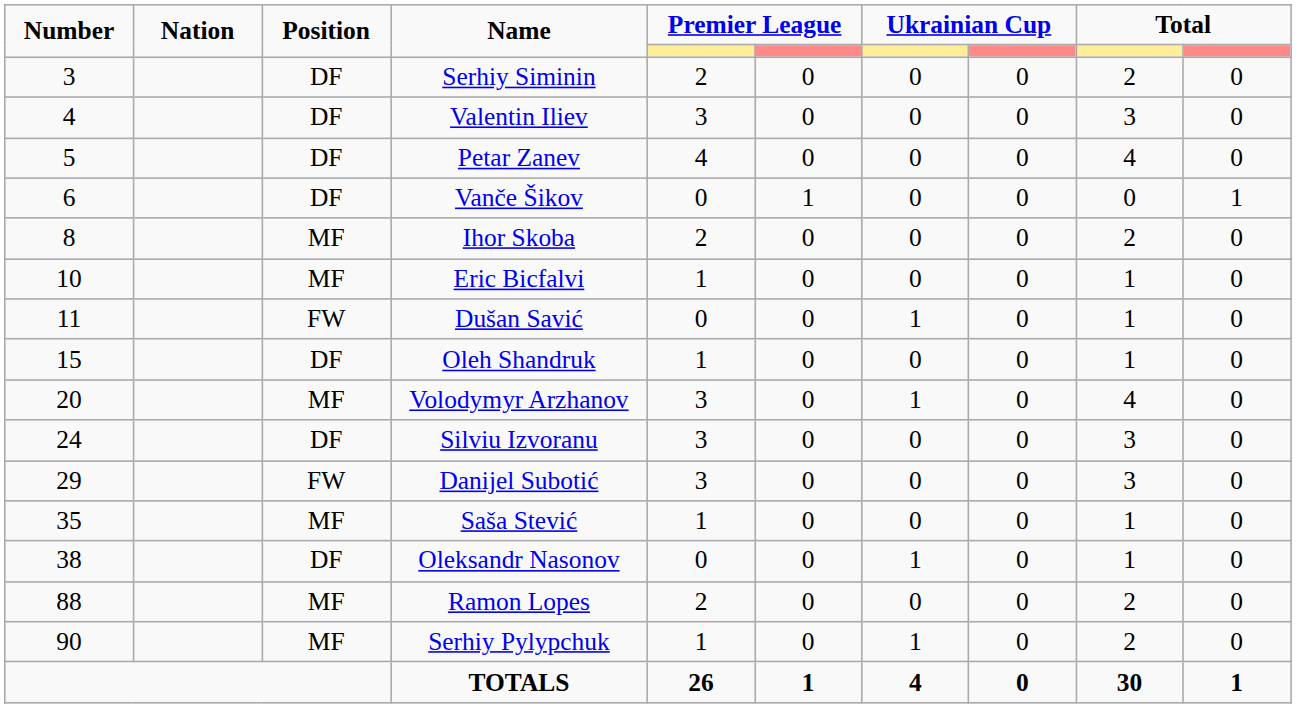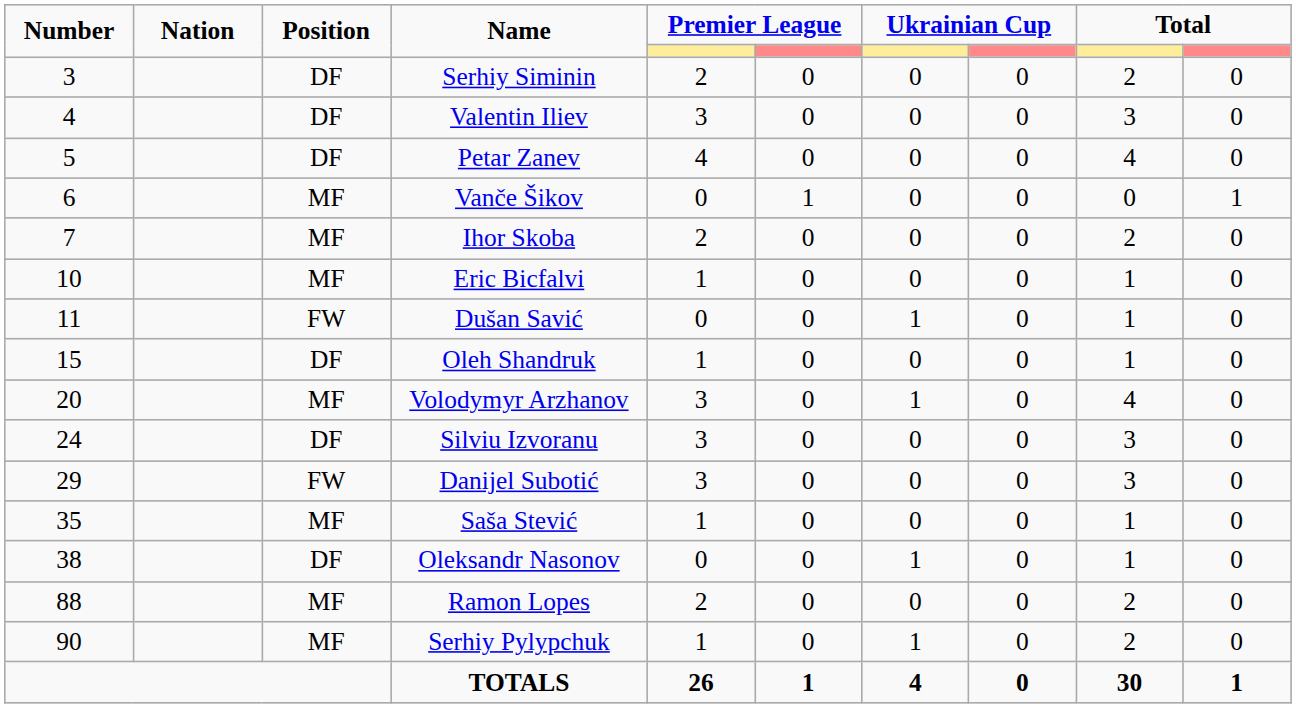 <table class="wikitable" style="font-size: 100%; text-align: center;">
 <tr>
 <td rowspan="2" width="10%" align="center"><strong>Number</strong></td>
 <td rowspan="2" width="10%" align="center"><strong>Nation</strong></td>
 <td rowspan="2" width="10%" align="center"><strong>Position</strong></td>
 <td rowspan="2" width="20%" align="center"><strong>Name</strong></td>
 <td colspan="2" align="center"><strong><a href='#'>Premier League</a></strong></td>
 <td colspan="2" align="center"><strong><a href='#'>Ukrainian Cup</a></strong></td>
 <td colspan="2" align="center"><strong>Total</strong></td>
 </tr>
 <tr>
 <th width=60 style="background: #FFEE99"></th>
 <th width=60 style="background: #FF8888"></th>
 <th width=60 style="background: #FFEE99"></th>
 <th width=60 style="background: #FF8888"></th>
 <th width=60 style="background: #FFEE99"></th>
 <th width=60 style="background: #FF8888"></th>
 </tr>
 <tr>
 <td>3</td>
 <td></td>
 <td>DF</td>
 <td><a href='#'>Serhiy Siminin</a></td>
 <td>2</td>
 <td>0</td>
 <td>0</td>
 <td>0</td>
 <td>2</td>
 <td>0</td>
 </tr>
 <tr>
 <td>4</td>
 <td></td>
 <td>DF</td>
 <td><a href='#'>Valentin Iliev</a></td>
 <td>3</td>
 <td>0</td>
 <td>0</td>
 <td>0</td>
 <td>3</td>
 <td>0</td>
 </tr>
 <tr>
 <td>5</td>
 <td></td>
 <td>DF</td>
 <td><a href='#'>Petar Zanev</a></td>
 <td>4</td>
 <td>0</td>
 <td>0</td>
 <td>0</td>
 <td>4</td>
 <td>0</td>
 </tr>
 <tr>
 <td>6</td>
 <td></td>
-<td>DF</td>
+<td>MF</td>
 <td><a href='#'>Vanče Šikov</a></td>
 <td>0</td>
 <td>1</td>
 <td>0</td>
 <td>0</td>
 <td>0</td>
 <td>1</td>
 </tr>
 <tr>
-<td>8</td>
+<td>7</td>
 <td></td>
 <td>MF</td>
 <td><a href='#'>Ihor Skoba</a></td>
 <td>2</td>
 <td>0</td>
 <td>0</td>
 <td>0</td>
 <td>2</td>
 <td>0</td>
 </tr>
 <tr>
 <td>10</td>
 <td></td>
 <td>MF</td>
 <td><a href='#'>Eric Bicfalvi</a></td>
 <td>1</td>
 <td>0</td>
 <td>0</td>
 <td>0</td>
 <td>1</td>
 <td>0</td>
 </tr>
 <tr>
 <td>11</td>
 <td></td>
 <td>FW</td>
 <td><a href='#'>Dušan Savić</a></td>
 <td>0</td>
 <td>0</td>
 <td>1</td>
 <td>0</td>
 <td>1</td>
 <td>0</td>
 </tr>
 <tr>
 <td>15</td>
 <td></td>
 <td>DF</td>
 <td><a href='#'>Oleh Shandruk</a></td>
 <td>1</td>
 <td>0</td>
 <td>0</td>
 <td>0</td>
 <td>1</td>
 <td>0</td>
 </tr>
 <tr>
 <td>20</td>
 <td></td>
 <td>MF</td>
 <td><a href='#'>Volodymyr Arzhanov</a></td>
 <td>3</td>
 <td>0</td>
 <td>1</td>
 <td>0</td>
 <td>4</td>
 <td>0</td>
 </tr>
 <tr>
 <td>24</td>
 <td></td>
 <td>DF</td>
 <td><a href='#'>Silviu Izvoranu</a></td>
 <td>3</td>
 <td>0</td>
 <td>0</td>
 <td>0</td>
 <td>3</td>
 <td>0</td>
 </tr>
 <tr>
 <td>29</td>
 <td></td>
 <td>FW</td>
 <td><a href='#'>Danijel Subotić</a></td>
 <td>3</td>
 <td>0</td>
 <td>0</td>
 <td>0</td>
 <td>3</td>
 <td>0</td>
 </tr>
 <tr>
 <td>35</td>
 <td></td>
 <td>MF</td>
 <td><a href='#'>Saša Stević</a></td>
 <td>1</td>
 <td>0</td>
 <td>0</td>
 <td>0</td>
 <td>1</td>
 <td>0</td>
 </tr>
 <tr>
 <td>38</td>
 <td></td>
 <td>DF</td>
 <td><a href='#'>Oleksandr Nasonov</a></td>
 <td>0</td>
 <td>0</td>
 <td>1</td>
 <td>0</td>
 <td>1</td>
 <td>0</td>
 </tr>
 <tr>
 <td>88</td>
 <td></td>
 <td>MF</td>
 <td><a href='#'>Ramon Lopes</a></td>
 <td>2</td>
 <td>0</td>
 <td>0</td>
 <td>0</td>
 <td>2</td>
 <td>0</td>
 </tr>
 <tr>
 <td>90</td>
 <td></td>
 <td>MF</td>
 <td><a href='#'>Serhiy Pylypchuk</a></td>
 <td>1</td>
 <td>0</td>
 <td>1</td>
 <td>0</td>
 <td>2</td>
 <td>0</td>
 </tr>
 <tr>
 <td colspan="3"></td>
 <td><strong>TOTALS</strong></td>
 <td><strong>26</strong></td>
 <td><strong>1</strong></td>
 <td><strong>4</strong></td>
 <td><strong>0</strong></td>
 <td><strong>30</strong></td>
 <td><strong>1</strong></td>
 </tr>
 </table>
